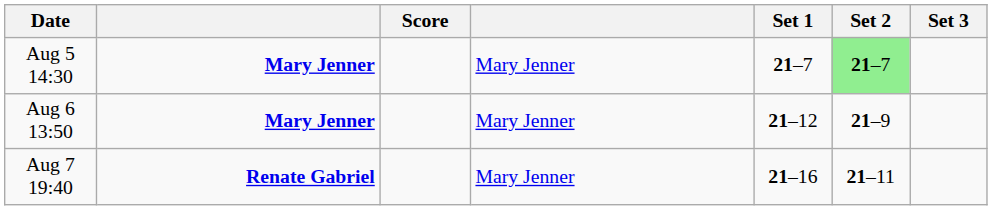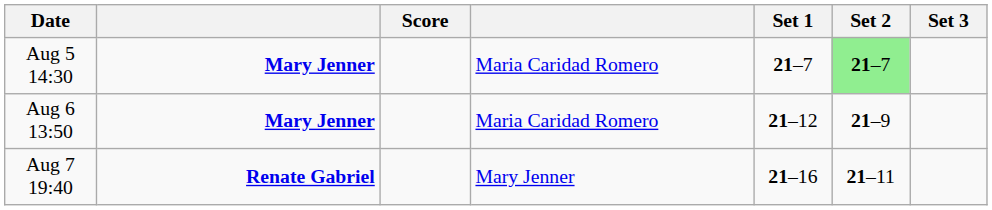 <table class="wikitable" style="text-align: center; font-size:90% ">
 <tr>
 <th width="60">Date</th>
 <th align="right" width="200"></th>
 <th width="60">Score</th>
 <th align="left" width="200"></th>
 <th width="50">Set 1</th>
 <th width="50">Set 2</th>
 <th width="50">Set 3</th>
 </tr>
 <tr>
 <td>Aug 5<br>14:30</td>
 <td align="right"><strong><a href='#'>Mary Jenner</a> </strong></td>
 <td align="center"></td>
-<td align="left"> <a href='#'>Mary Jenner</a></td>
+<td align="left"> <a href='#'>Maria Caridad Romero</a></td>
 <td><strong>21</strong>–7</td>
 <td style="background: lightgreen;"><strong>21</strong>–7</td>
 <td></td>
 </tr>
 <tr>
 <td>Aug 6<br>13:50</td>
 <td align="right"><strong><a href='#'>Mary Jenner</a> </strong></td>
 <td align="center"></td>
-<td align="left"> <a href='#'>Mary Jenner</a></td>
+<td align="left"> <a href='#'>Maria Caridad Romero</a></td>
 <td><strong>21</strong>–12</td>
 <td><strong>21</strong>–9</td>
 <td></td>
 </tr>
 <tr>
 <td>Aug 7<br>19:40</td>
 <td align="right"><strong><a href='#'>Renate Gabriel</a> </strong></td>
 <td align="center"></td>
 <td align="left"> <a href='#'>Mary Jenner</a></td>
 <td><strong>21</strong>–16</td>
 <td><strong>21</strong>–11</td>
 <td></td>
 </tr>
 </table>
